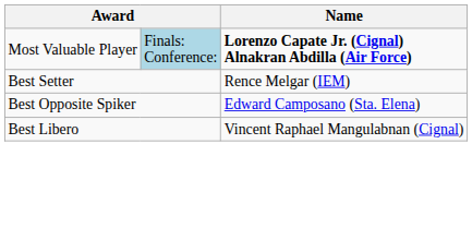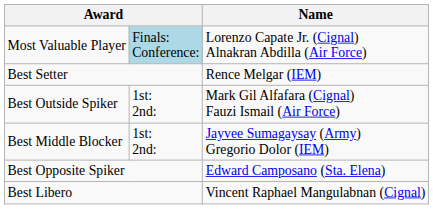 <table class="wikitable">
 <tr>
 <th colspan="2">Award</th>
 <th>Name</th>
 </tr>
 <tr>
 <td>Most Valuable Player</td>
 <td style="background: lightblue;">Finals:<br>Conference:</td>
-<td><strong> Lorenzo Capate Jr. (<a href='#'>Cignal</a>)<br>  Alnakran Abdilla (<a href='#'>Air Force</a>)</strong></td>
+<td> Lorenzo Capate Jr. (<a href='#'>Cignal</a>)<br>  Alnakran Abdilla (<a href='#'>Air Force</a>)</td>
 </tr>
 <tr>
 <td colspan="2">Best Setter</td>
 <td> Rence Melgar (<a href='#'>IEM</a>)</td>
+</tr>
+<tr>
+<td>Best Outside Spiker</td>
+<td>1st:<br>2nd:</td>
+<td> Mark Gil Alfafara (<a href='#'>Cignal</a>)<br> Fauzi Ismail (<a href='#'>Air Force</a>)</td>
+</tr>
+<tr>
+<td>Best Middle Blocker</td>
+<td>1st:<br>2nd:</td>
+<td> <a href='#'>Jayvee Sumagaysay</a> (<a href='#'>Army</a>)<br> Gregorio Dolor (<a href='#'>IEM</a>)</td>
 </tr>
 <tr>
 <td colspan="2">Best Opposite Spiker</td>
 <td> <a href='#'>Edward Camposano</a> (<a href='#'>Sta. Elena</a>)</td>
 </tr>
 <tr>
 <td colspan="2">Best Libero</td>
 <td> Vincent Raphael Mangulabnan (<a href='#'>Cignal</a>)</td>
 </tr>
 </table>
